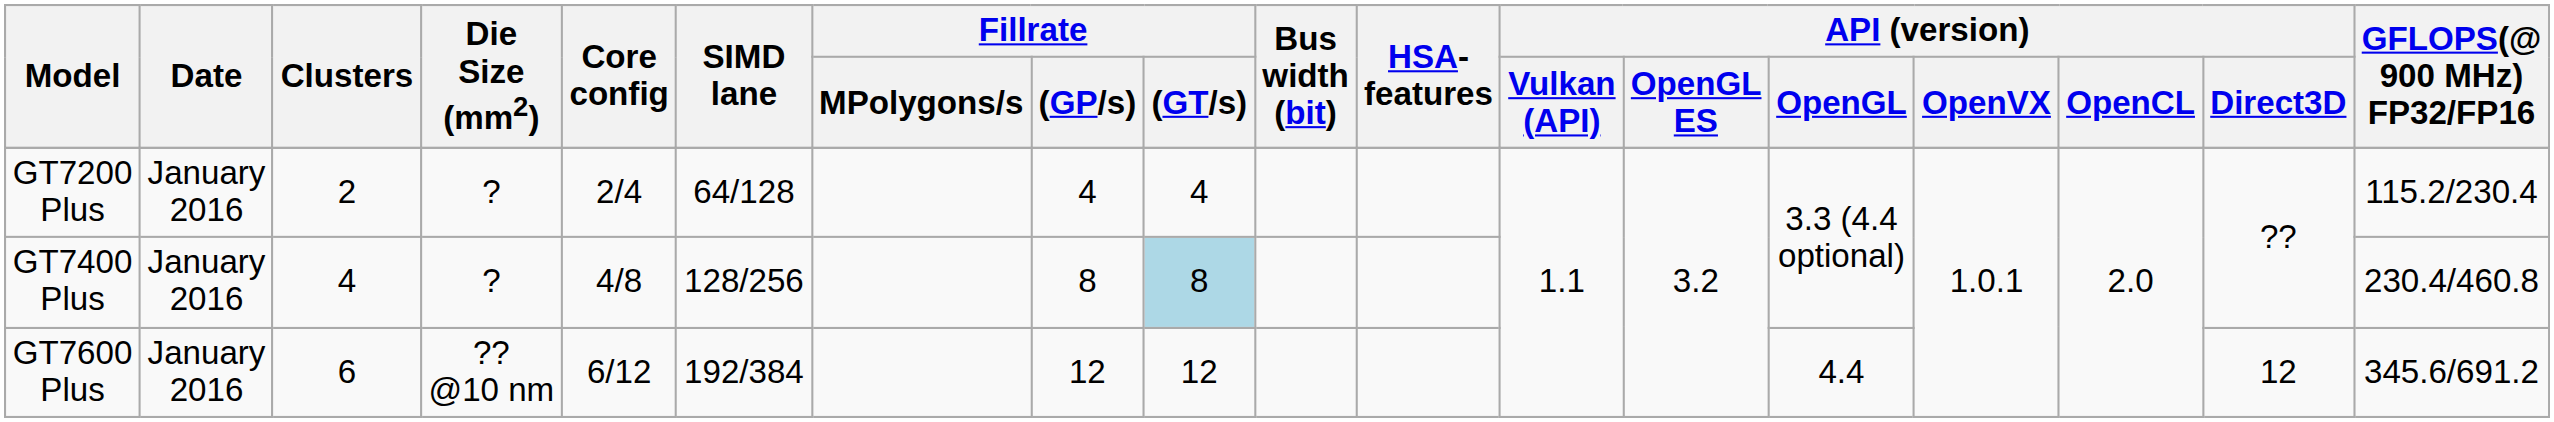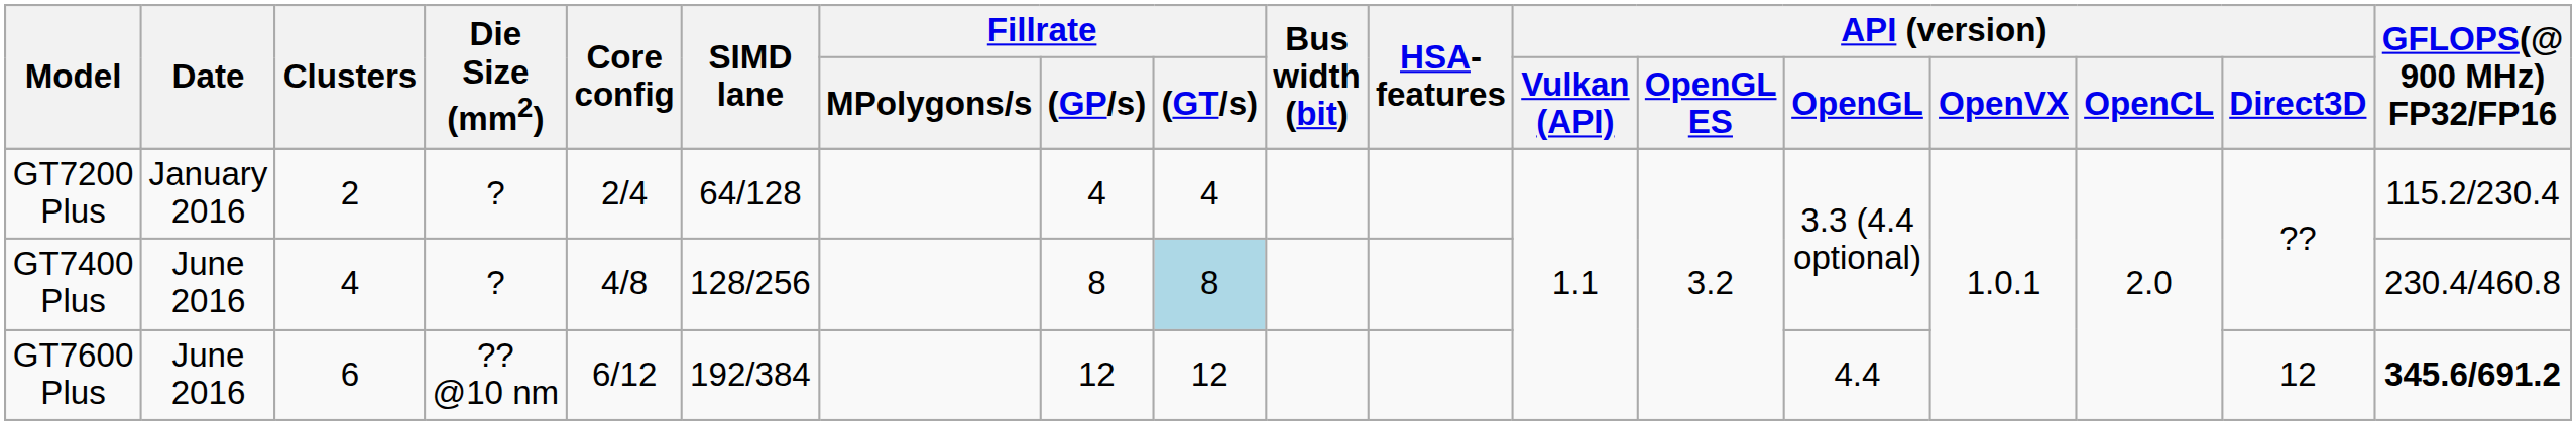 <table class="wikitable" style="text-align: center;">
 <tr>
 <th rowspan=2>Model</th>
 <th rowspan=2>Date</th>
 <th rowspan=2>Clusters</th>
 <th rowspan=2>Die Size (mm<sup>2</sup>)</th>
 <th rowspan=2>Core config</th>
 <th rowspan=2>SIMD lane</th>
 <th colspan=3><a href='#'>Fillrate</a></th>
 <th rowspan=2>Bus width<br>(<a href='#'>bit</a>)</th>
 <th rowspan=2><a href='#'>HSA</a>-features</th>
 <th colspan=6><a href='#'>API</a> (version)</th>
 <th rowspan="2"><a href='#'>GFLOPS</a>(@ 900 MHz)<br>FP32/FP16</th>
 </tr>
 <tr>
 <th>MPolygons/s</th>
 <th>(<a href='#'>GP</a>/s)</th>
 <th>(<a href='#'>GT</a>/s)</th>
 <th><a href='#'>Vulkan (API)</a></th>
 <th><a href='#'>OpenGL ES</a></th>
 <th><a href='#'>OpenGL</a></th>
 <th><a href='#'>OpenVX</a></th>
 <th><a href='#'>OpenCL</a></th>
 <th><a href='#'>Direct3D</a></th>
 </tr>
 <tr>
 </tr>
 <tr>
 <td>GT7200 Plus</td>
 <td>January 2016</td>
 <td>2</td>
 <td>?</td>
 <td>2/4</td>
 <td>64/128</td>
 <td></td>
 <td>4</td>
 <td>4</td>
 <td></td>
 <td></td>
 <td rowspan="3">1.1</td>
 <td rowspan="3">3.2</td>
 <td rowspan="2">3.3 (4.4 optional)</td>
 <td rowspan="3">1.0.1</td>
 <td rowspan="3">2.0</td>
 <td rowspan="2">??</td>
 <td>115.2/230.4</td>
 </tr>
 <tr>
 <td>GT7400 Plus</td>
-<td>January 2016</td>
+<td>June 2016</td>
 <td>4</td>
 <td>?</td>
 <td>4/8</td>
 <td>128/256</td>
 <td></td>
 <td>8</td>
 <td style="background: lightblue;">8</td>
 <td></td>
 <td></td>
 <td>230.4/460.8</td>
 </tr>
 <tr>
 <td>GT7600 Plus</td>
-<td>January 2016</td>
+<td>June 2016</td>
 <td>6</td>
 <td>??@10 nm</td>
 <td>6/12</td>
 <td>192/384</td>
 <td></td>
 <td>12</td>
 <td>12</td>
 <td></td>
 <td></td>
 <td>4.4</td>
 <td>12</td>
-<td>345.6/691.2</td>
+<td><strong>345.6/691.2</strong></td>
 </tr>
 </table>
